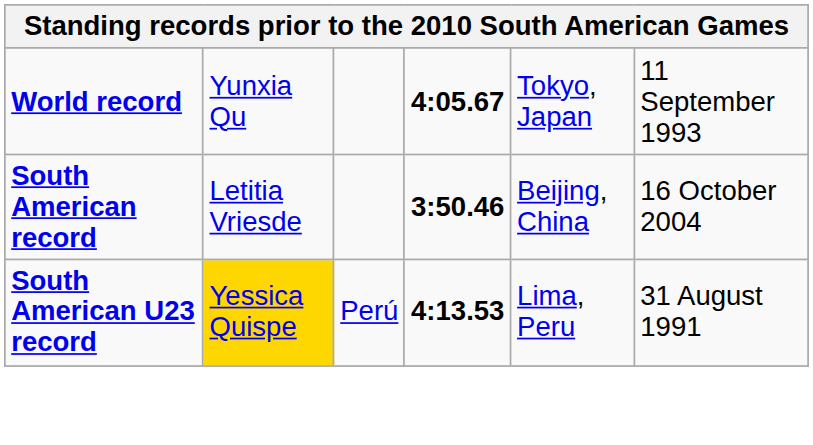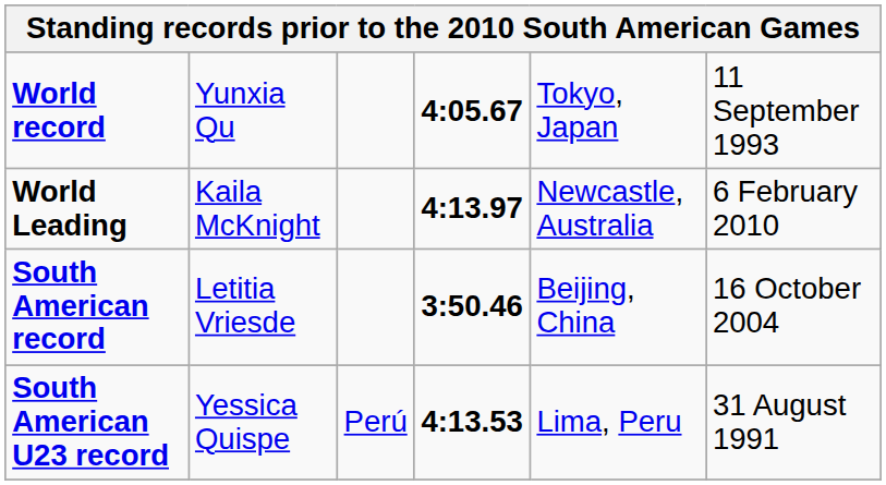 <table class="wikitable" width=75%>
 <tr>
 <th colspan="6">Standing records prior to the 2010 South American Games</th>
 </tr>
 <tr>
 <td><strong><a href='#'>World record</a></strong></td>
 <td><a href='#'>Yunxia Qu</a></td>
 <td align=left></td>
 <td><strong>4:05.67</strong></td>
 <td><a href='#'>Tokyo</a>, <a href='#'>Japan</a></td>
 <td>11 September 1993</td>
 </tr>
 <tr>
+<td><strong>World Leading</strong></td>
+<td><a href='#'>Kaila McKnight</a></td>
+<td align=left></td>
+<td><strong>4:13.97</strong></td>
+<td><a href='#'>Newcastle</a>, <a href='#'>Australia</a></td>
+<td>6 February 2010</td>
+</tr>
+<tr>
 <td><strong><a href='#'>South American record</a></strong></td>
 <td><a href='#'>Letitia Vriesde</a></td>
 <td align=left></td>
 <td><strong>3:50.46</strong></td>
 <td><a href='#'>Beijing</a>, <a href='#'>China</a></td>
 <td>16 October 2004</td>
 </tr>
 <tr>
 <td><strong><a href='#'>South American U23 record</a></strong></td>
-<td style="background: gold;"><a href='#'>Yessica Quispe</a></td>
+<td><a href='#'>Yessica Quispe</a></td>
 <td align=left> <a href='#'>Perú</a></td>
 <td><strong>4:13.53</strong></td>
 <td><a href='#'>Lima</a>, <a href='#'>Peru</a></td>
 <td>31 August 1991</td>
 </tr>
 </table>
